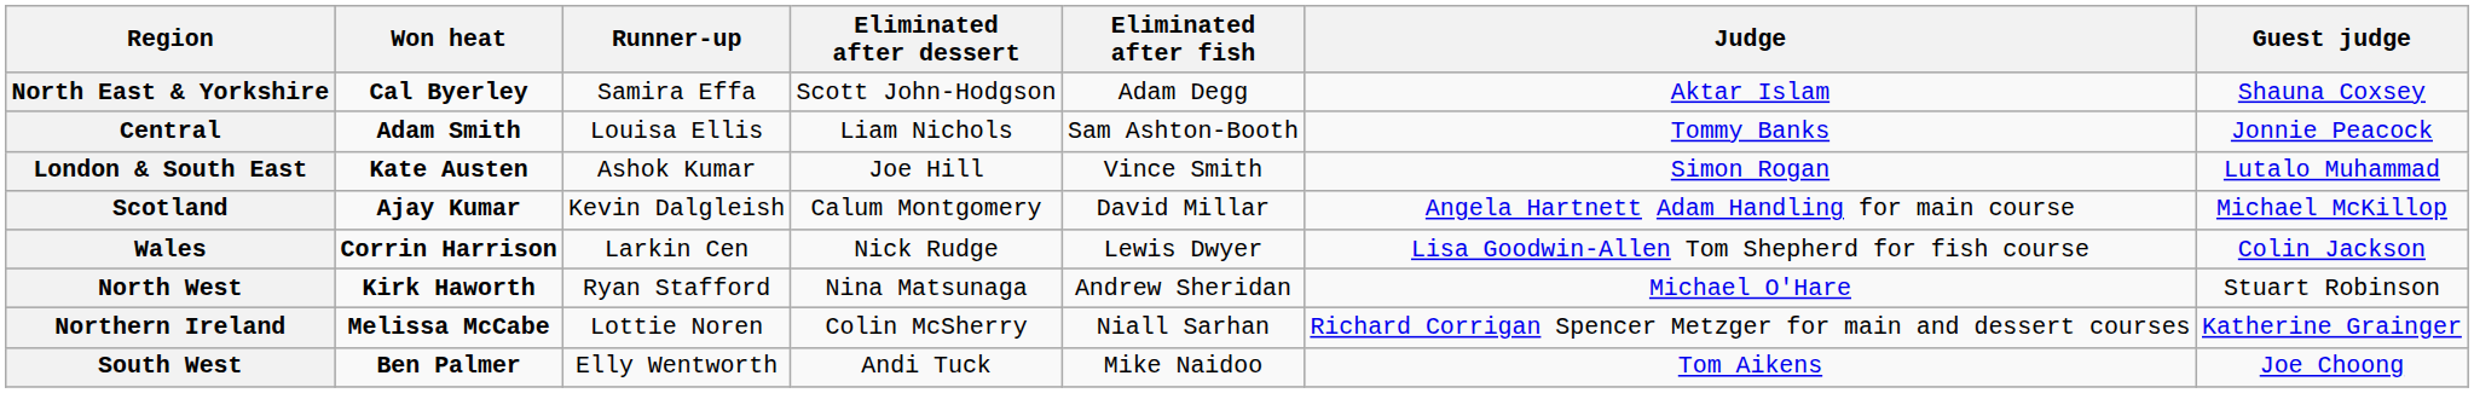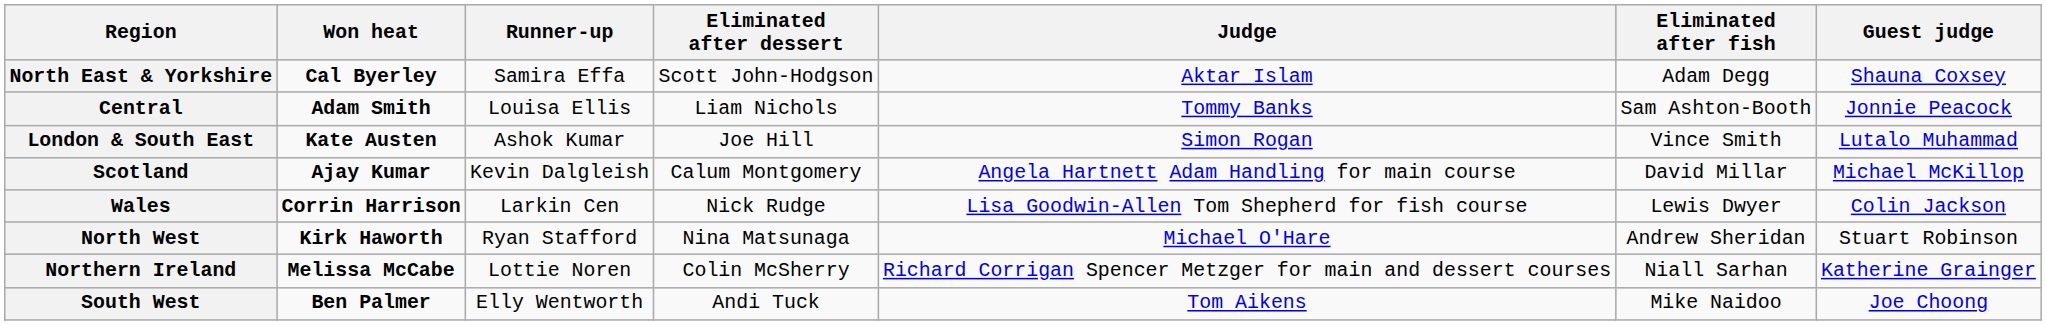 <table class="wikitable sortable plainrowheaders" style="text-align:center;">
 <tr>
 <th scope="col">Region</th>
 <th scope="col">Won heat</th>
 <th scope="col">Runner-up</th>
 <th scope="col">Eliminated<br>after dessert</th>
+<th scope="col">Judge</th>
 <th scope="col">Eliminated<br>after fish</th>
-<th scope="col">Judge</th>
 <th scope="col">Guest judge</th>
 </tr>
 <tr>
 <th scope="row">North East & Yorkshire</th>
 <td><strong>Cal Byerley</strong></td>
 <td>Samira Effa</td>
 <td>Scott John-Hodgson</td>
+<td><a href='#'>Aktar Islam</a></td>
 <td>Adam Degg</td>
-<td><a href='#'>Aktar Islam</a></td>
 <td><a href='#'>Shauna Coxsey</a></td>
 </tr>
 <tr>
 <th scope="row">Central</th>
 <td><strong>Adam Smith</strong></td>
 <td>Louisa Ellis</td>
 <td>Liam Nichols</td>
+<td><a href='#'>Tommy Banks</a></td>
 <td>Sam Ashton-Booth</td>
-<td><a href='#'>Tommy Banks</a></td>
 <td><a href='#'>Jonnie Peacock</a></td>
 </tr>
 <tr>
 <th scope="row">London & South East</th>
 <td><strong>Kate Austen</strong></td>
 <td>Ashok Kumar</td>
 <td>Joe Hill</td>
+<td><a href='#'>Simon Rogan</a></td>
 <td>Vince Smith</td>
-<td><a href='#'>Simon Rogan</a></td>
 <td><a href='#'>Lutalo Muhammad</a></td>
 </tr>
 <tr>
 <th scope="row">Scotland</th>
 <td><strong>Ajay Kumar</strong></td>
 <td>Kevin Dalgleish</td>
 <td>Calum Montgomery</td>
+<td><a href='#'>Angela Hartnett</a>  <a href='#'>Adam Handling</a> for main course</td>
 <td>David Millar</td>
-<td><a href='#'>Angela Hartnett</a>  <a href='#'>Adam Handling</a> for main course</td>
 <td><a href='#'>Michael McKillop</a></td>
 </tr>
 <tr>
 <th scope="row">Wales</th>
 <td><strong>Corrin Harrison</strong></td>
 <td>Larkin Cen</td>
 <td>Nick Rudge</td>
+<td><a href='#'>Lisa Goodwin-Allen</a>  Tom Shepherd for fish course</td>
 <td>Lewis Dwyer</td>
-<td><a href='#'>Lisa Goodwin-Allen</a>  Tom Shepherd for fish course</td>
 <td><a href='#'>Colin Jackson</a></td>
 </tr>
 <tr>
 <th scope="row">North West</th>
 <td><strong>Kirk Haworth</strong></td>
 <td>Ryan Stafford</td>
 <td>Nina Matsunaga</td>
+<td><a href='#'>Michael O'Hare</a></td>
 <td>Andrew Sheridan</td>
-<td><a href='#'>Michael O'Hare</a></td>
 <td>Stuart Robinson</td>
 </tr>
 <tr>
 <th scope="row">Northern Ireland</th>
 <td><strong>Melissa McCabe</strong></td>
 <td>Lottie Noren</td>
 <td>Colin McSherry</td>
+<td><a href='#'>Richard Corrigan</a>  Spencer Metzger for main and dessert courses</td>
 <td>Niall Sarhan</td>
-<td><a href='#'>Richard Corrigan</a>  Spencer Metzger for main and dessert courses</td>
 <td><a href='#'>Katherine Grainger</a></td>
 </tr>
 <tr>
 <th scope="row">South West</th>
 <td><strong>Ben Palmer</strong></td>
 <td>Elly Wentworth</td>
 <td>Andi Tuck</td>
+<td><a href='#'>Tom Aikens</a></td>
 <td>Mike Naidoo</td>
-<td><a href='#'>Tom Aikens</a></td>
 <td><a href='#'>Joe Choong</a></td>
 </tr>
 </table>
